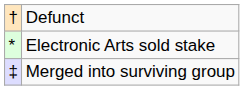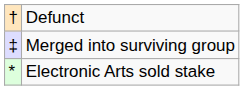 <table class="wikitable">
 <tr>
 <td style="background:#ffe6bd;">†</td>
 <td>Defunct</td>
 </tr>
 <tr>
+<td style="background:#ddf;">‡</td>
+<td>Merged into surviving group</td>
+</tr>
+<tr>
 <td style="background:#dfd;">*</td>
 <td>Electronic Arts sold stake</td>
 </tr>
-<tr>
-<td style="background:#ddf;">‡</td>
-<td>Merged into surviving group</td>
-</tr>
 </table>
